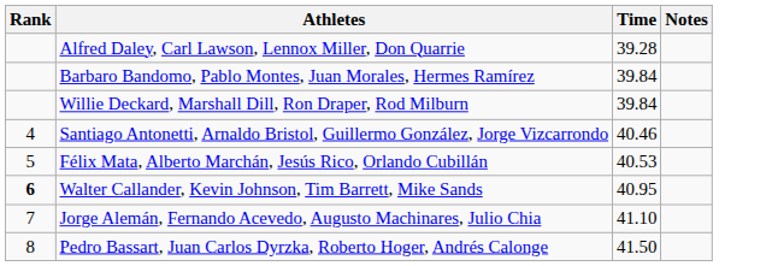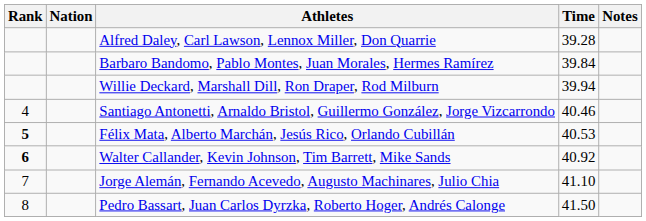 <table class="wikitable sortable" style="text-align:center">
 <tr>
 <th>Rank</th>
+<th>Nation</th>
 <th>Athletes</th>
 <th>Time</th>
 <th>Notes</th>
 </tr>
 <tr>
 <td></td>
+<td align=left></td>
 <td align=left><a href='#'>Alfred Daley</a>, <a href='#'>Carl Lawson</a>, <a href='#'>Lennox Miller</a>, <a href='#'>Don Quarrie</a></td>
 <td>39.28</td>
 <td></td>
 </tr>
 <tr>
 <td></td>
+<td align=left></td>
 <td align=left><a href='#'>Barbaro Bandomo</a>, <a href='#'>Pablo Montes</a>, <a href='#'>Juan Morales</a>, <a href='#'>Hermes Ramírez</a></td>
 <td>39.84</td>
 <td></td>
 </tr>
 <tr>
 <td></td>
+<td align=left></td>
 <td align=left><a href='#'>Willie Deckard</a>, <a href='#'>Marshall Dill</a>, <a href='#'>Ron Draper</a>, <a href='#'>Rod Milburn</a></td>
-<td>39.84</td>
+<td>39.94</td>
 <td></td>
 </tr>
 <tr>
 <td>4</td>
+<td align=left></td>
 <td align=left><a href='#'>Santiago Antonetti</a>, <a href='#'>Arnaldo Bristol</a>, <a href='#'>Guillermo González</a>, <a href='#'>Jorge Vizcarrondo</a></td>
 <td>40.46</td>
 <td></td>
 </tr>
 <tr>
-<td>5</td>
+<td><strong>5</strong></td>
+<td align=left></td>
 <td align=left><a href='#'>Félix Mata</a>, <a href='#'>Alberto Marchán</a>, <a href='#'>Jesús Rico</a>, <a href='#'>Orlando Cubillán</a></td>
 <td>40.53</td>
 <td></td>
 </tr>
 <tr>
 <td><strong>6</strong></td>
+<td align=left></td>
 <td align=left><a href='#'>Walter Callander</a>, <a href='#'>Kevin Johnson</a>, <a href='#'>Tim Barrett</a>, <a href='#'>Mike Sands</a></td>
-<td>40.95</td>
+<td>40.92</td>
 <td></td>
 </tr>
 <tr>
 <td>7</td>
+<td align=left></td>
 <td align=left><a href='#'>Jorge Alemán</a>, <a href='#'>Fernando Acevedo</a>, <a href='#'>Augusto Machinares</a>, <a href='#'>Julio Chia</a></td>
 <td>41.10</td>
 <td></td>
 </tr>
 <tr>
 <td>8</td>
+<td align=left></td>
 <td align=left><a href='#'>Pedro Bassart</a>, <a href='#'>Juan Carlos Dyrzka</a>, <a href='#'>Roberto Hoger</a>, <a href='#'>Andrés Calonge</a></td>
 <td>41.50</td>
 <td></td>
 </tr>
 </table>
